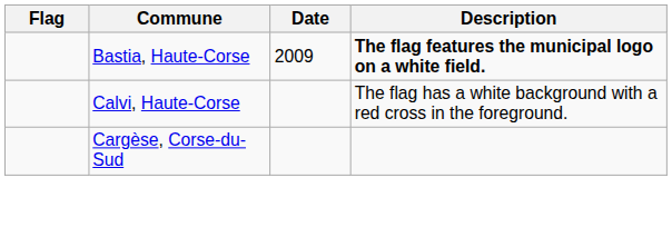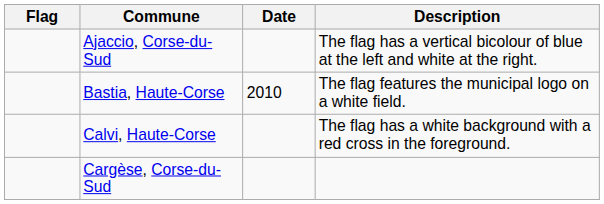 <table class="wikitable">
 <tr style="background:#efefef;">
 <th style="width:110px;">Flag</th>
 <th style="width:250px;">Commune</th>
 <th style="width:100px;">Date</th>
 <th style="width:500px;">Description</th>
 </tr>
 <tr>
 <td></td>
+<td><a href='#'>Ajaccio</a>, <a href='#'>Corse-du-Sud</a></td>
+<td></td>
+<td>The flag has a vertical bicolour of blue at the left and white at the right.</td>
+</tr>
+<tr>
+<td></td>
 <td><a href='#'>Bastia</a>, <a href='#'>Haute-Corse</a></td>
-<td>2009</td>
-<td><strong>The flag features the municipal logo on a white field.</strong></td>
+<td>2010</td>
+<td>The flag features the municipal logo on a white field.</td>
 </tr>
 <tr>
 <td></td>
 <td><a href='#'>Calvi</a>, <a href='#'>Haute-Corse</a></td>
 <td></td>
 <td>The flag has a white background with a red cross in the foreground.</td>
 </tr>
 <tr>
 <td></td>
 <td><a href='#'>Cargèse</a>, <a href='#'>Corse-du-Sud</a></td>
 <td></td>
 <td></td>
 </tr>
 </table>
